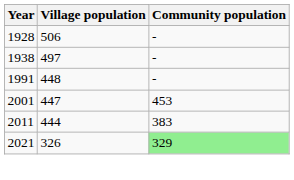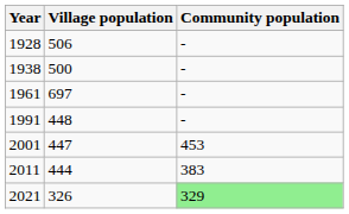 <table class=wikitable>
 <tr>
 <th>Year</th>
 <th>Village population</th>
 <th>Community population</th>
 </tr>
 <tr>
 <td>1928</td>
 <td>506</td>
 <td>-</td>
 </tr>
 <tr>
 <td>1938</td>
-<td>497</td>
+<td>500</td>
+<td>-</td>
+</tr>
+<tr>
+<td>1961</td>
+<td>697</td>
 <td>-</td>
 </tr>
 <tr>
 <td>1991</td>
 <td>448</td>
 <td>-</td>
 </tr>
 <tr>
 <td>2001</td>
 <td>447</td>
 <td>453</td>
 </tr>
 <tr>
 <td>2011</td>
 <td>444</td>
 <td>383</td>
 </tr>
 <tr>
 <td>2021</td>
 <td>326</td>
 <td style="background: lightgreen;">329</td>
 </tr>
 </table>
